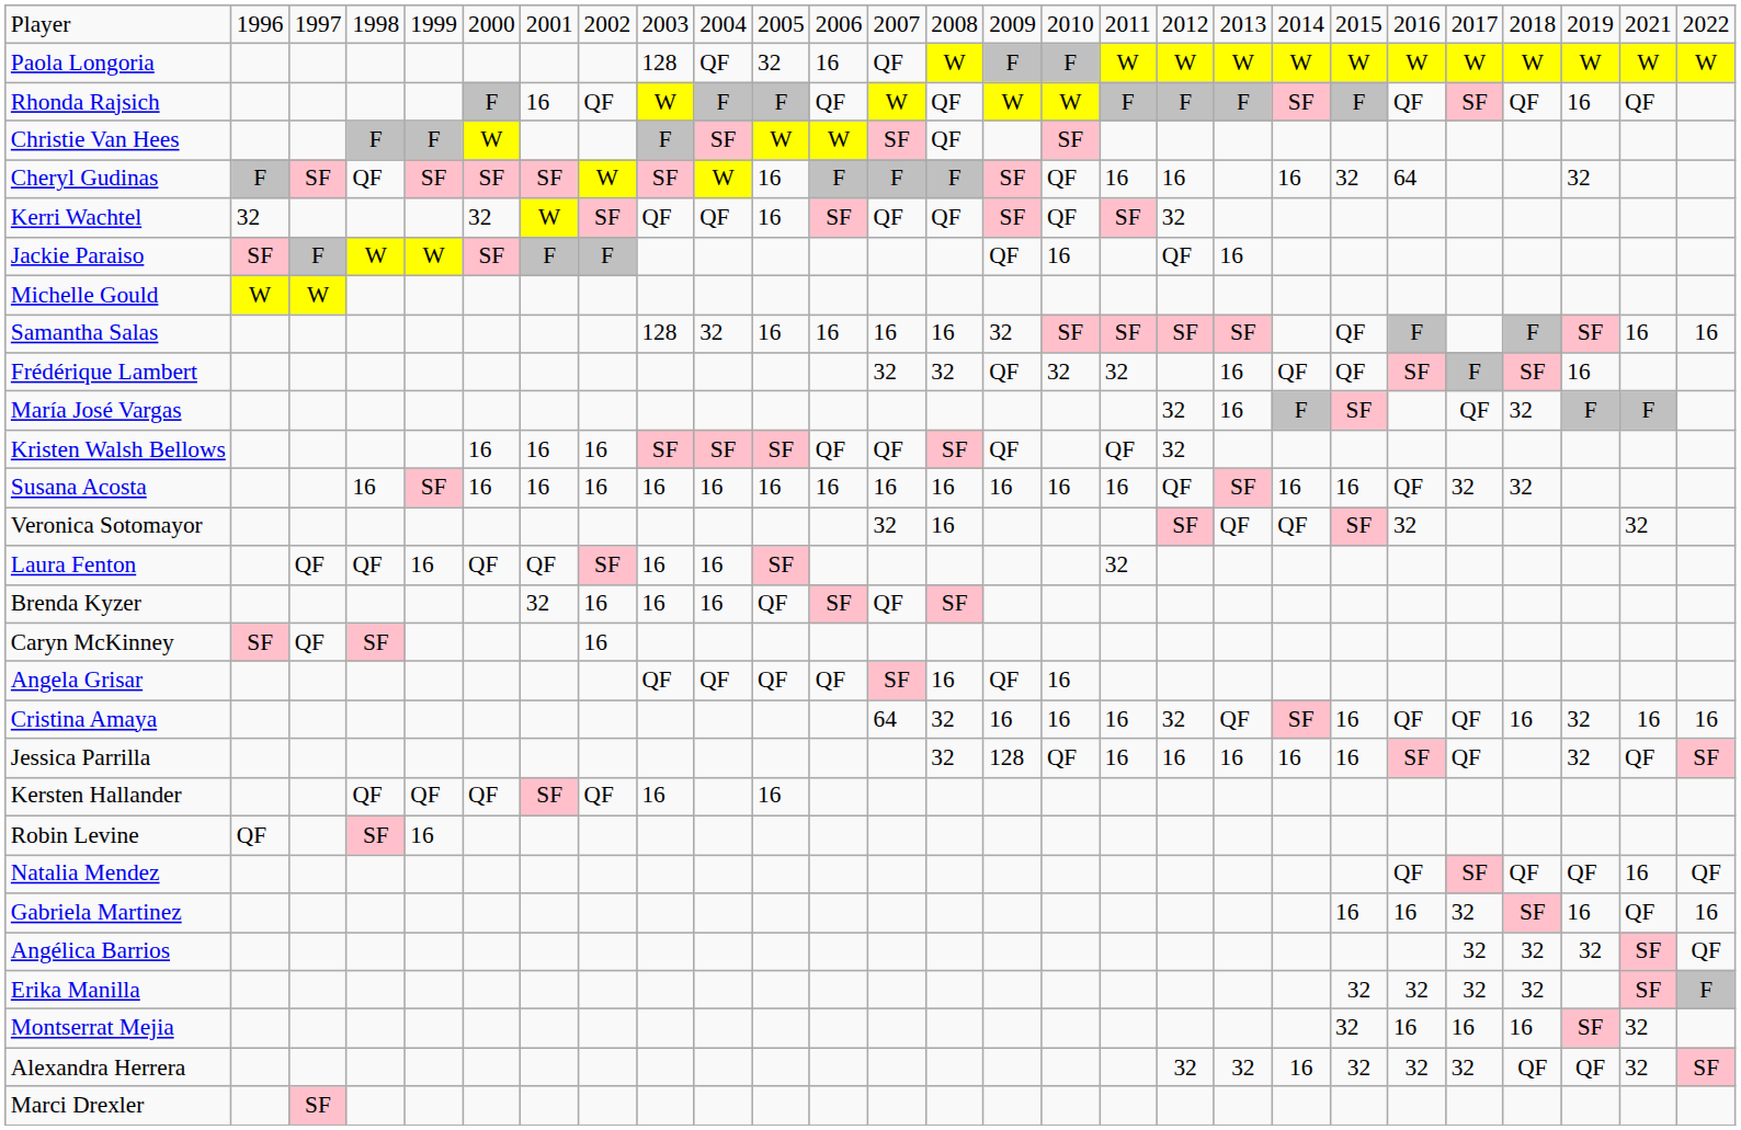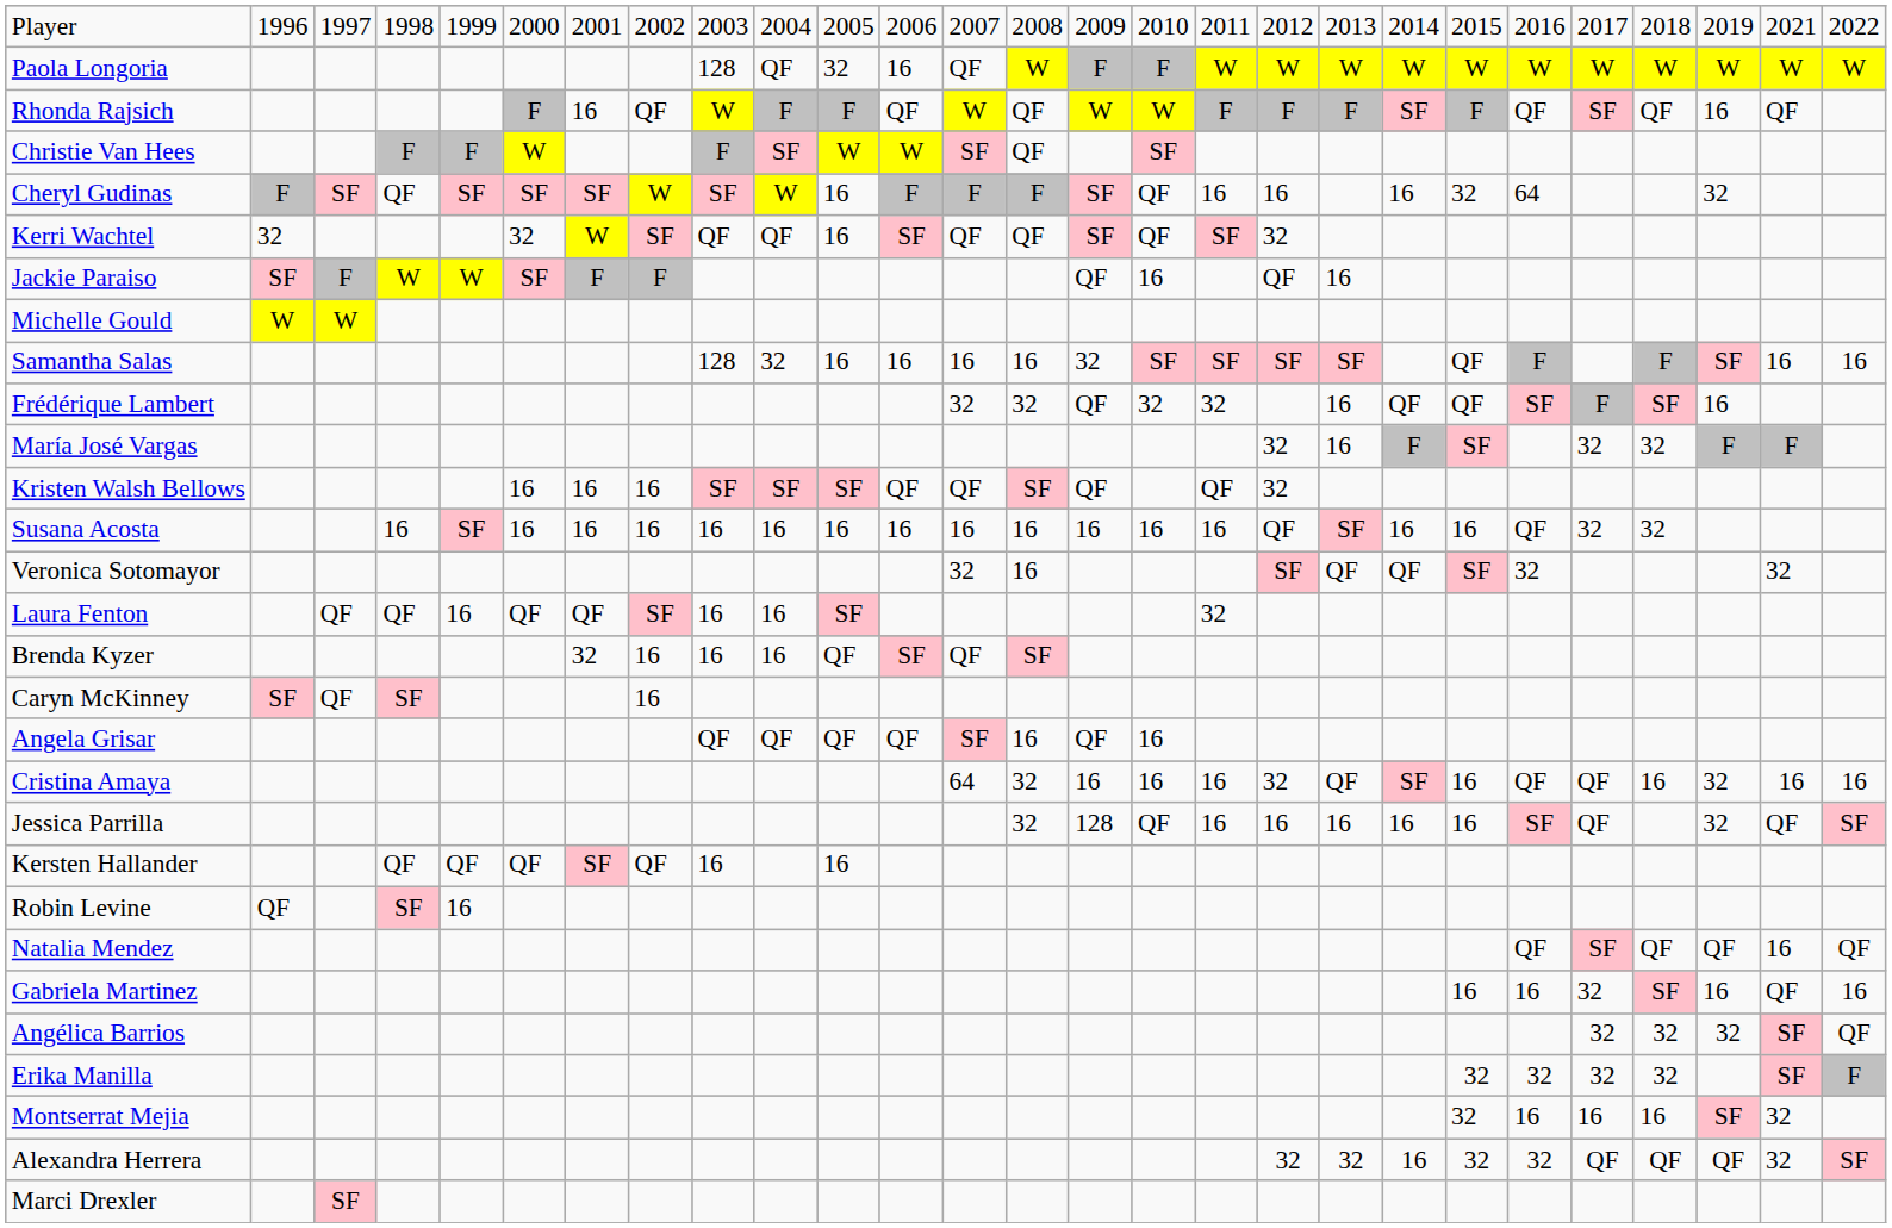 <table class="wikitable" style="font-size:85%;" align=center>
 <tr>
 <td>Player</td>
 <td>1996</td>
 <td>1997</td>
 <td>1998</td>
 <td>1999</td>
 <td>2000</td>
 <td>2001</td>
 <td>2002</td>
 <td>2003</td>
 <td>2004</td>
 <td>2005</td>
 <td>2006</td>
 <td>2007</td>
 <td>2008</td>
 <td>2009</td>
 <td>2010</td>
 <td>2011</td>
 <td>2012</td>
 <td>2013</td>
 <td>2014</td>
 <td>2015</td>
 <td>2016</td>
 <td>2017</td>
 <td>2018</td>
 <td>2019</td>
 <td>2021</td>
 <td>2022</td>
 </tr>
 <tr>
 <td align="left"> <a href='#'>Paola Longoria</a></td>
 <td></td>
 <td></td>
 <td></td>
 <td></td>
 <td></td>
 <td></td>
 <td></td>
 <td>128</td>
 <td>QF</td>
 <td>32</td>
 <td>16</td>
 <td>QF</td>
 <td bgcolor=yellow align=center>W</td>
 <td bgcolor=silver align=center>F</td>
 <td bgcolor=silver align=center>F</td>
 <td bgcolor=yellow align=center>W</td>
 <td bgcolor=yellow align=center>W</td>
 <td bgcolor=yellow align=center>W</td>
 <td bgcolor=yellow align=center>W</td>
 <td bgcolor=yellow align=center>W</td>
 <td bgcolor=yellow align=center>W</td>
 <td bgcolor=yellow align=center>W</td>
 <td bgcolor=yellow align=center>W</td>
 <td bgcolor=yellow align=center>W</td>
 <td bgcolor=yellow align=center>W</td>
 <td bgcolor=yellow align=center>W</td>
 </tr>
 <tr>
 <td align="left"> <a href='#'>Rhonda Rajsich</a></td>
 <td></td>
 <td></td>
 <td></td>
 <td></td>
 <td bgcolor=silver align=center>F</td>
 <td>16</td>
 <td>QF</td>
 <td bgcolor=yellow align=center>W</td>
 <td bgcolor=silver align=center>F</td>
 <td bgcolor=silver align=center>F</td>
 <td>QF</td>
 <td bgcolor=yellow align=center>W</td>
 <td>QF</td>
 <td bgcolor=yellow align=center>W</td>
 <td bgcolor=yellow align=center>W</td>
 <td bgcolor=silver align=center>F</td>
 <td bgcolor=silver align=center>F</td>
 <td bgcolor=silver align=center>F</td>
 <td bgcolor=pink align=center>SF</td>
 <td bgcolor=silver align=center>F</td>
 <td>QF</td>
 <td bgcolor=pink align=center>SF</td>
 <td>QF</td>
 <td>16</td>
 <td>QF</td>
 <td></td>
 </tr>
 <tr>
 <td align="left"> <a href='#'>Christie Van Hees</a></td>
 <td></td>
 <td></td>
 <td bgcolor=silver align=center>F</td>
 <td bgcolor=silver align=center>F</td>
 <td bgcolor=yellow align=center>W</td>
 <td></td>
 <td></td>
 <td bgcolor=silver align=center>F</td>
 <td bgcolor=pink align=center>SF</td>
 <td bgcolor=yellow align=center>W</td>
 <td bgcolor=yellow align=center>W</td>
 <td bgcolor=pink align=center>SF</td>
 <td>QF</td>
 <td></td>
 <td bgcolor=pink align=center>SF</td>
 <td></td>
 <td></td>
 <td></td>
 <td></td>
 <td></td>
 <td></td>
 <td></td>
 <td></td>
 <td></td>
 <td></td>
 <td></td>
 </tr>
 <tr>
 <td align="left"> <a href='#'>Cheryl Gudinas</a></td>
 <td bgcolor=silver align=center>F</td>
 <td bgcolor=pink align=center>SF</td>
 <td>QF</td>
 <td bgcolor=pink align=center>SF</td>
 <td bgcolor=pink align=center>SF</td>
 <td bgcolor=pink align=center>SF</td>
 <td bgcolor=yellow align=center>W</td>
 <td bgcolor=pink align=center>SF</td>
 <td bgcolor=yellow align=center>W</td>
 <td>16</td>
 <td bgcolor=silver align=center>F</td>
 <td bgcolor=silver align=center>F</td>
 <td bgcolor=silver align=center>F</td>
 <td bgcolor=pink align=center>SF</td>
 <td>QF</td>
 <td>16</td>
 <td>16</td>
 <td></td>
 <td>16</td>
 <td>32</td>
 <td>64</td>
 <td></td>
 <td></td>
 <td>32</td>
 <td></td>
 <td></td>
 </tr>
 <tr>
 <td align="left"> <a href='#'>Kerri Wachtel</a></td>
 <td>32</td>
 <td></td>
 <td></td>
 <td></td>
 <td>32</td>
 <td bgcolor=yellow align=center>W</td>
 <td bgcolor=pink align=center>SF</td>
 <td>QF</td>
 <td>QF</td>
 <td>16</td>
 <td bgcolor=pink align=center>SF</td>
 <td>QF</td>
 <td>QF</td>
 <td bgcolor=pink align=center>SF</td>
 <td>QF</td>
 <td bgcolor=pink align=center>SF</td>
 <td>32</td>
 <td></td>
 <td></td>
 <td></td>
 <td></td>
 <td></td>
 <td></td>
 <td></td>
 <td></td>
 <td></td>
 </tr>
 <tr>
 <td align="left"> <a href='#'>Jackie Paraiso</a></td>
 <td bgcolor=pink align=center>SF</td>
 <td bgcolor=silver align=center>F</td>
 <td bgcolor=yellow align=center>W</td>
 <td bgcolor=yellow align=center>W</td>
 <td bgcolor=pink align=center>SF</td>
 <td bgcolor=silver align=center>F</td>
 <td bgcolor=silver align=center>F</td>
 <td></td>
 <td></td>
 <td></td>
 <td></td>
 <td></td>
 <td></td>
 <td>QF</td>
 <td>16</td>
 <td></td>
 <td>QF</td>
 <td>16</td>
 <td></td>
 <td></td>
 <td></td>
 <td></td>
 <td></td>
 <td></td>
 <td></td>
 <td></td>
 </tr>
 <tr>
 <td align="left"> <a href='#'>Michelle Gould</a></td>
 <td bgcolor=yellow align=center>W</td>
 <td bgcolor=yellow align=center>W</td>
 <td></td>
 <td></td>
 <td></td>
 <td></td>
 <td></td>
 <td></td>
 <td></td>
 <td></td>
 <td></td>
 <td></td>
 <td></td>
 <td></td>
 <td></td>
 <td></td>
 <td></td>
 <td></td>
 <td></td>
 <td></td>
 <td></td>
 <td></td>
 <td></td>
 <td></td>
 <td></td>
 <td></td>
 </tr>
 <tr>
 <td align="left"> <a href='#'>Samantha Salas</a></td>
 <td></td>
 <td></td>
 <td></td>
 <td></td>
 <td></td>
 <td></td>
 <td></td>
 <td>128</td>
 <td>32</td>
 <td>16</td>
 <td>16</td>
 <td>16</td>
 <td>16</td>
 <td>32</td>
 <td bgcolor=pink align=center>SF</td>
 <td bgcolor=pink align=center>SF</td>
 <td bgcolor=pink align=center>SF</td>
 <td bgcolor=pink align=center>SF</td>
 <td></td>
 <td>QF</td>
 <td bgcolor=silver align=center>F</td>
 <td></td>
 <td bgcolor=silver align=center>F</td>
 <td bgcolor=pink align=center>SF</td>
 <td>16</td>
 <td align=center>16</td>
 </tr>
 <tr>
 <td align="left"> <a href='#'>Frédérique Lambert</a></td>
 <td></td>
 <td></td>
 <td></td>
 <td></td>
 <td></td>
 <td></td>
 <td></td>
 <td></td>
 <td></td>
 <td></td>
 <td></td>
 <td>32</td>
 <td>32</td>
 <td>QF</td>
 <td>32</td>
 <td>32</td>
 <td></td>
 <td>16</td>
 <td>QF</td>
 <td>QF</td>
 <td bgcolor=pink align=center>SF</td>
 <td bgcolor=silver align=center>F</td>
 <td bgcolor=pink align=center>SF</td>
 <td>16</td>
 <td></td>
 <td></td>
 </tr>
 <tr>
 <td align="left"> <a href='#'>María José Vargas</a></td>
 <td></td>
 <td></td>
 <td></td>
 <td></td>
 <td></td>
 <td></td>
 <td></td>
 <td></td>
 <td></td>
 <td></td>
 <td></td>
 <td></td>
 <td></td>
 <td></td>
 <td></td>
 <td></td>
 <td>32</td>
 <td>16</td>
 <td bgcolor=silver align=center>F</td>
 <td bgcolor=pink align=center>SF</td>
 <td></td>
-<td align=center>QF</td>
+<td>32</td>
 <td>32</td>
 <td bgcolor=silver align=center>F</td>
 <td bgcolor=silver align=center>F</td>
 <td></td>
 </tr>
 <tr>
 <td align="left"> <a href='#'>Kristen Walsh Bellows</a></td>
 <td></td>
 <td></td>
 <td></td>
 <td></td>
 <td>16</td>
 <td>16</td>
 <td>16</td>
 <td bgcolor=pink align=center>SF</td>
 <td bgcolor=pink align=center>SF</td>
 <td bgcolor=pink align=center>SF</td>
 <td>QF</td>
 <td>QF</td>
 <td bgcolor=pink align=center>SF</td>
 <td>QF</td>
 <td></td>
 <td>QF</td>
 <td>32</td>
 <td></td>
 <td></td>
 <td></td>
 <td></td>
 <td></td>
 <td></td>
 <td></td>
 <td></td>
 <td></td>
 </tr>
 <tr>
 <td align="left"> <a href='#'>Susana Acosta</a></td>
 <td></td>
 <td></td>
 <td>16</td>
 <td bgcolor=pink align=center>SF</td>
 <td>16</td>
 <td>16</td>
 <td>16</td>
 <td>16</td>
 <td>16</td>
 <td>16</td>
 <td>16</td>
 <td>16</td>
 <td>16</td>
 <td>16</td>
 <td>16</td>
 <td>16</td>
 <td>QF</td>
 <td bgcolor=pink align=center>SF</td>
 <td>16</td>
 <td>16</td>
 <td>QF</td>
 <td>32</td>
 <td>32</td>
 <td></td>
 <td></td>
 <td></td>
 </tr>
 <tr>
 <td align="left"> Veronica Sotomayor</td>
 <td></td>
 <td></td>
 <td></td>
 <td></td>
 <td></td>
 <td></td>
 <td></td>
 <td></td>
 <td></td>
 <td></td>
 <td></td>
 <td>32</td>
 <td>16</td>
 <td></td>
 <td></td>
 <td></td>
 <td bgcolor=pink align=center>SF</td>
 <td>QF</td>
 <td>QF</td>
 <td bgcolor=pink align=center>SF</td>
 <td>32</td>
 <td></td>
 <td></td>
 <td></td>
 <td>32</td>
 <td></td>
 </tr>
 <tr>
 <td align="left"> <a href='#'>Laura Fenton</a></td>
 <td></td>
 <td>QF</td>
 <td>QF</td>
 <td>16</td>
 <td>QF</td>
 <td>QF</td>
 <td bgcolor=pink align=center>SF</td>
 <td>16</td>
 <td>16</td>
 <td bgcolor=pink align=center>SF</td>
 <td></td>
 <td></td>
 <td></td>
 <td></td>
 <td></td>
 <td>32</td>
 <td></td>
 <td></td>
 <td></td>
 <td></td>
 <td></td>
 <td></td>
 <td></td>
 <td></td>
 <td></td>
 <td></td>
 </tr>
 <tr>
 <td align="left"> Brenda Kyzer</td>
 <td></td>
 <td></td>
 <td></td>
 <td></td>
 <td></td>
 <td>32</td>
 <td>16</td>
 <td>16</td>
 <td>16</td>
 <td>QF</td>
 <td bgcolor=pink align=center>SF</td>
 <td>QF</td>
 <td bgcolor=pink align=center>SF</td>
 <td></td>
 <td></td>
 <td></td>
 <td></td>
 <td></td>
 <td></td>
 <td></td>
 <td></td>
 <td></td>
 <td></td>
 <td></td>
 <td></td>
 <td></td>
 </tr>
 <tr>
 <td align="left"> Caryn McKinney</td>
 <td bgcolor=pink align=center>SF</td>
 <td>QF</td>
 <td bgcolor=pink align=center>SF</td>
 <td></td>
 <td></td>
 <td></td>
 <td>16</td>
 <td></td>
 <td></td>
 <td></td>
 <td></td>
 <td></td>
 <td></td>
 <td></td>
 <td></td>
 <td></td>
 <td></td>
 <td></td>
 <td></td>
 <td></td>
 <td></td>
 <td></td>
 <td></td>
 <td></td>
 <td></td>
 <td></td>
 </tr>
 <tr>
 <td align="left"> <a href='#'>Angela Grisar</a></td>
 <td></td>
 <td></td>
 <td></td>
 <td></td>
 <td></td>
 <td></td>
 <td></td>
 <td>QF</td>
 <td>QF</td>
 <td>QF</td>
 <td>QF</td>
 <td bgcolor=pink align=center>SF</td>
 <td>16</td>
 <td>QF</td>
 <td>16</td>
 <td></td>
 <td></td>
 <td></td>
 <td></td>
 <td></td>
 <td></td>
 <td></td>
 <td></td>
 <td></td>
 <td></td>
 <td></td>
 </tr>
 <tr>
 <td align="left"> <a href='#'>Cristina Amaya</a></td>
 <td></td>
 <td></td>
 <td></td>
 <td></td>
 <td></td>
 <td></td>
 <td></td>
 <td></td>
 <td></td>
 <td></td>
 <td></td>
 <td>64</td>
 <td>32</td>
 <td>16</td>
 <td>16</td>
 <td>16</td>
 <td>32</td>
 <td>QF</td>
 <td bgcolor=pink align=center>SF</td>
 <td>16</td>
 <td>QF</td>
 <td>QF</td>
 <td>16</td>
 <td>32</td>
 <td align=center>16</td>
 <td align=center>16</td>
 </tr>
 <tr>
 <td align="left"> Jessica Parrilla</td>
 <td></td>
 <td></td>
 <td></td>
 <td></td>
 <td></td>
 <td></td>
 <td></td>
 <td></td>
 <td></td>
 <td></td>
 <td></td>
 <td></td>
 <td>32</td>
 <td>128</td>
 <td>QF</td>
 <td>16</td>
 <td>16</td>
 <td>16</td>
 <td>16</td>
 <td>16</td>
 <td bgcolor=pink align=center>SF</td>
 <td>QF</td>
 <td></td>
 <td>32</td>
 <td>QF</td>
 <td bgcolor=pink align=center>SF</td>
 </tr>
 <tr>
 <td align="left"> Kersten Hallander</td>
 <td></td>
 <td></td>
 <td>QF</td>
 <td>QF</td>
 <td>QF</td>
 <td bgcolor=pink align=center>SF</td>
 <td>QF</td>
 <td>16</td>
 <td></td>
 <td>16</td>
 <td></td>
 <td></td>
 <td></td>
 <td></td>
 <td></td>
 <td></td>
 <td></td>
 <td></td>
 <td></td>
 <td></td>
 <td></td>
 <td></td>
 <td></td>
 <td></td>
 <td></td>
 <td></td>
 </tr>
 <tr>
 <td align="left"> Robin Levine</td>
 <td>QF</td>
 <td></td>
 <td bgcolor=pink align=center>SF</td>
 <td>16</td>
 <td></td>
 <td></td>
 <td></td>
 <td></td>
 <td></td>
 <td></td>
 <td></td>
 <td></td>
 <td></td>
 <td></td>
 <td></td>
 <td></td>
 <td></td>
 <td></td>
 <td></td>
 <td></td>
 <td></td>
 <td></td>
 <td></td>
 <td></td>
 <td></td>
 <td></td>
 </tr>
 <tr>
 <td align="left"> <a href='#'>Natalia Mendez</a></td>
 <td></td>
 <td></td>
 <td></td>
 <td></td>
 <td></td>
 <td></td>
 <td></td>
 <td></td>
 <td></td>
 <td></td>
 <td></td>
 <td></td>
 <td></td>
 <td></td>
 <td></td>
 <td></td>
 <td></td>
 <td></td>
 <td></td>
 <td></td>
 <td>QF</td>
 <td bgcolor=pink align=center>SF</td>
 <td>QF</td>
 <td>QF</td>
 <td>16</td>
 <td align=center>QF</td>
 </tr>
 <tr>
 <td align="left"> <a href='#'>Gabriela Martinez</a></td>
 <td></td>
 <td></td>
 <td></td>
 <td></td>
 <td></td>
 <td></td>
 <td></td>
 <td></td>
 <td></td>
 <td></td>
 <td></td>
 <td></td>
 <td></td>
 <td></td>
 <td></td>
 <td></td>
 <td></td>
 <td></td>
 <td></td>
 <td>16</td>
 <td>16</td>
 <td>32</td>
 <td bgcolor=pink align=center>SF</td>
 <td>16</td>
 <td>QF</td>
 <td align=center>16</td>
 </tr>
 <tr>
 <td align="left"> <a href='#'>Angélica Barrios</a></td>
 <td></td>
 <td></td>
 <td></td>
 <td></td>
 <td></td>
 <td></td>
 <td></td>
 <td></td>
 <td></td>
 <td></td>
 <td></td>
 <td></td>
 <td></td>
 <td></td>
 <td></td>
 <td></td>
 <td></td>
 <td></td>
 <td></td>
 <td></td>
 <td></td>
 <td align=center>32</td>
 <td align=center>32</td>
 <td align=center>32</td>
 <td bgcolor=pink align=center>SF</td>
 <td align=center>QF</td>
 </tr>
 <tr>
 <td align="left"> <a href='#'>Erika Manilla</a></td>
 <td></td>
 <td></td>
 <td></td>
 <td></td>
 <td></td>
 <td></td>
 <td></td>
 <td></td>
 <td></td>
 <td></td>
 <td></td>
 <td></td>
 <td></td>
 <td></td>
 <td></td>
 <td></td>
 <td></td>
 <td></td>
 <td></td>
 <td align=center>32</td>
 <td align=center>32</td>
 <td align=center>32</td>
 <td align=center>32</td>
 <td></td>
 <td bgcolor=pink align=center>SF</td>
 <td bgcolor=silver align=center>F</td>
 </tr>
 <tr>
 <td align="left"> <a href='#'>Montserrat Mejia</a></td>
 <td></td>
 <td></td>
 <td></td>
 <td></td>
 <td></td>
 <td></td>
 <td></td>
 <td></td>
 <td></td>
 <td></td>
 <td></td>
 <td></td>
 <td></td>
 <td></td>
 <td></td>
 <td></td>
 <td></td>
 <td></td>
 <td></td>
 <td>32</td>
 <td>16</td>
 <td>16</td>
 <td>16</td>
 <td bgcolor=pink align=center>SF</td>
 <td>32</td>
 <td></td>
 </tr>
 <tr>
 <td align="left"> Alexandra Herrera</td>
 <td></td>
 <td></td>
 <td></td>
 <td></td>
 <td></td>
 <td></td>
 <td></td>
 <td></td>
 <td></td>
 <td></td>
 <td></td>
 <td></td>
 <td></td>
 <td></td>
 <td></td>
 <td></td>
 <td align=center>32</td>
 <td align=center>32</td>
 <td align=center>16</td>
 <td align=center>32</td>
 <td align=center>32</td>
-<td>32</td>
+<td align=center>QF</td>
 <td align=center>QF</td>
 <td align=center>QF</td>
 <td>32</td>
 <td bgcolor=pink align=center>SF</td>
 </tr>
 <tr>
 <td align="left"> Marci Drexler</td>
 <td></td>
 <td bgcolor=pink align=center>SF</td>
 <td></td>
 <td></td>
 <td></td>
 <td></td>
 <td></td>
 <td></td>
 <td></td>
 <td></td>
 <td></td>
 <td></td>
 <td></td>
 <td></td>
 <td></td>
 <td></td>
 <td></td>
 <td></td>
 <td></td>
 <td></td>
 <td></td>
 <td></td>
 <td></td>
 <td></td>
 <td></td>
 <td></td>
 </tr>
 </table>
